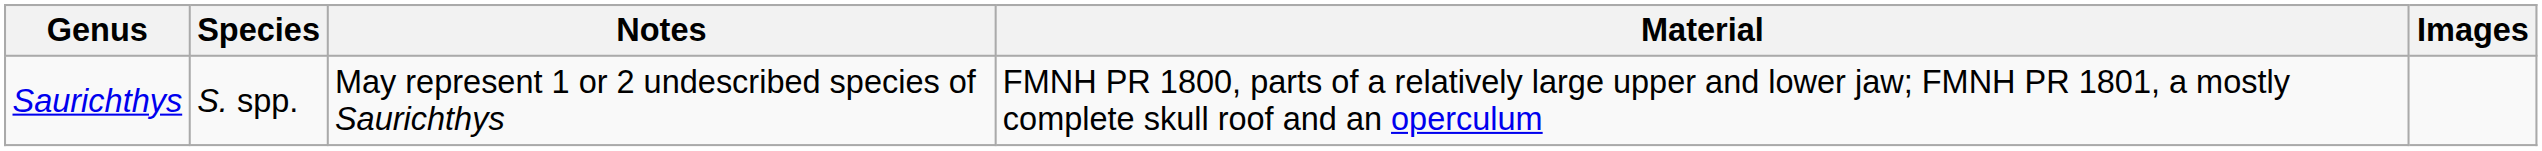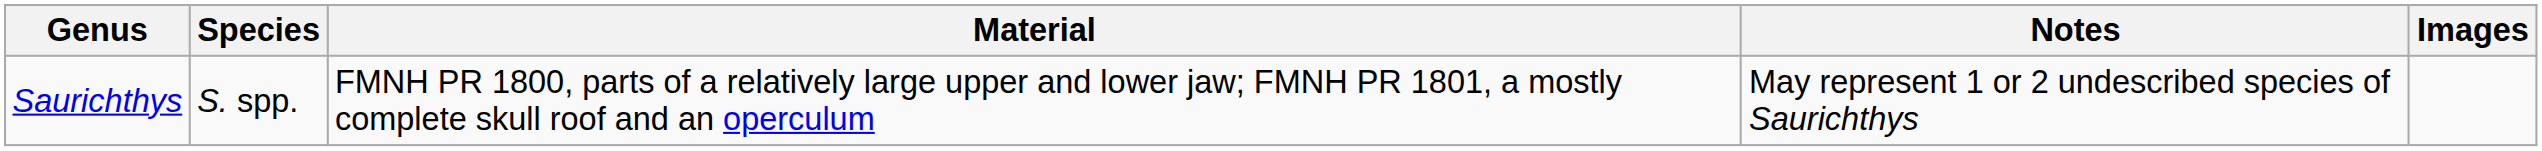 <table class="wikitable">
 <tr>
 <th>Genus</th>
 <th>Species</th>
+<th>Material</th>
 <th>Notes</th>
-<th>Material</th>
 <th>Images</th>
 </tr>
 <tr>
 <td><em><a href='#'>Saurichthys</a></em></td>
 <td><em>S.</em> spp.</td>
+<td>FMNH PR 1800, parts of a relatively large upper and lower jaw; FMNH PR 1801, a mostly complete skull roof and an <a href='#'>operculum</a></td>
 <td>May represent 1 or 2 undescribed species of <em>Saurichthys</em></td>
-<td>FMNH PR 1800, parts of a relatively large upper and lower jaw; FMNH PR 1801, a mostly complete skull roof and an <a href='#'>operculum</a></td>
 <td></td>
 </tr>
 </table>
